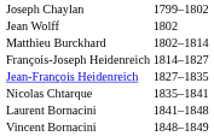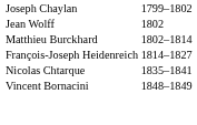 <table>
 <tr>
 <td>Joseph Chaylan</td>
 <td>1799–1802</td>
 </tr>
 <tr>
 <td>Jean Wolff</td>
 <td>1802</td>
 </tr>
 <tr>
 <td>Matthieu Burckhard</td>
 <td>1802–1814</td>
 </tr>
 <tr>
 <td>François-Joseph Heidenreich</td>
 <td>1814–1827</td>
 </tr>
 <tr>
-<td><a href='#'>Jean-François Heidenreich</a></td>
-<td>1827–1835</td>
-</tr>
-<tr>
 <td>Nicolas Chtarque</td>
 <td>1835–1841</td>
-</tr>
-<tr>
-<td>Laurent Bornacini</td>
-<td>1841–1848</td>
 </tr>
 <tr>
 <td>Vincent Bornacini</td>
 <td>1848–1849</td>
 </tr>
 </table>
